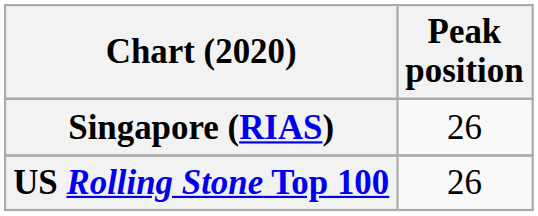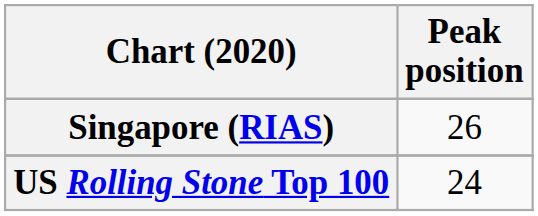 <table class="wikitable sortable plainrowheaders" style="text-align:center">
 <tr>
 <th scope="col">Chart (2020)</th>
 <th scope="col">Peak<br>position</th>
 </tr>
 <tr>
 </tr>
 <tr>
 </tr>
 <tr>
 </tr>
 <tr>
 <th scope="row">Singapore (<a href='#'>RIAS</a>)</th>
 <td>26</td>
 </tr>
 <tr>
 </tr>
 <tr>
 </tr>
 <tr>
 </tr>
 <tr>
 <th scope="row">US <a href='#'><em>Rolling Stone</em> Top 100</a></th>
-<td>26</td>
+<td>24</td>
 </tr>
 </table>
